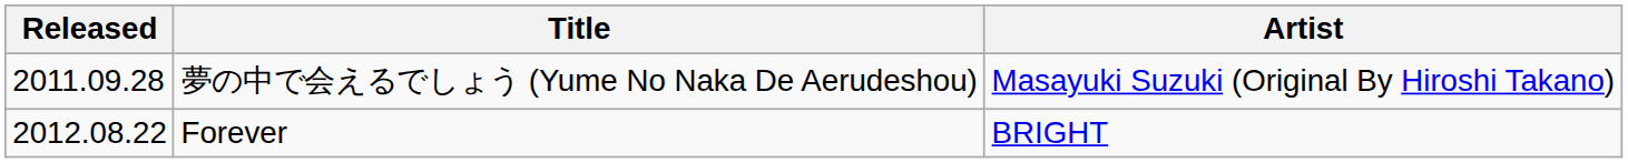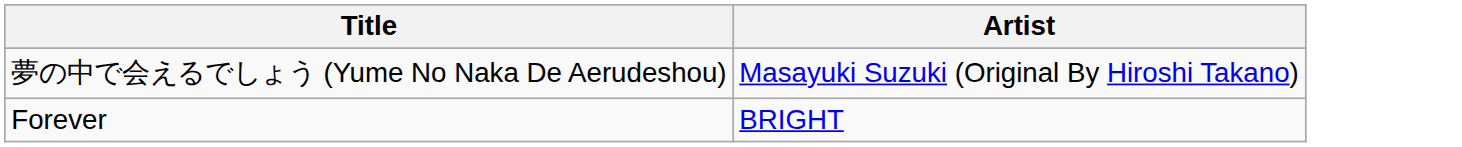 <table class="wikitable">
 <tr>
-<th><strong>Released</strong></th>
 <th><strong>Title</strong></th>
 <th><strong>Artist</strong></th>
 </tr>
 <tr>
-<td>2011.09.28</td>
 <td>夢の中で会えるでしょう (Yume No Naka De Aerudeshou)</td>
 <td><a href='#'>Masayuki Suzuki</a> (Original By <a href='#'>Hiroshi Takano</a>)</td>
 </tr>
 <tr>
-<td>2012.08.22</td>
 <td>Forever</td>
 <td><a href='#'>BRIGHT</a></td>
 </tr>
 </table>
